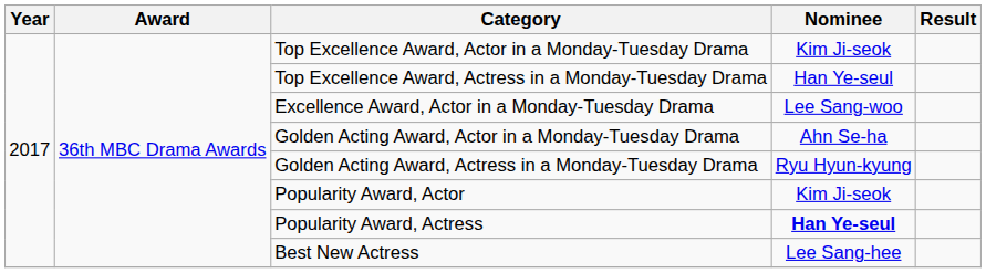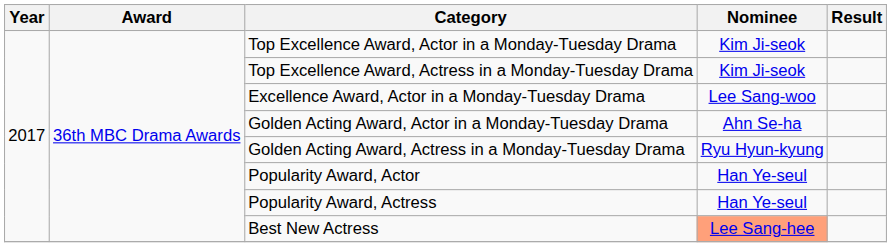 <table class="wikitable">
 <tr>
 <th>Year</th>
 <th>Award</th>
 <th>Category</th>
 <th>Nominee</th>
 <th>Result</th>
 </tr>
 <tr>
 <td rowspan="8" style="text-align:center;">2017</td>
 <td rowspan="8"><a href='#'>36th MBC Drama Awards</a></td>
 <td>Top Excellence Award, Actor in a Monday-Tuesday Drama</td>
 <td style="text-align:center;"><a href='#'>Kim Ji-seok</a></td>
 <td></td>
 </tr>
 <tr>
 <td>Top Excellence Award, Actress in a Monday-Tuesday Drama</td>
-<td style="text-align:center;"><a href='#'>Han Ye-seul</a></td>
+<td style="text-align:center;"><a href='#'>Kim Ji-seok</a></td>
 <td></td>
 </tr>
 <tr>
 <td>Excellence Award, Actor in a Monday-Tuesday Drama</td>
 <td style="text-align:center;"><a href='#'>Lee Sang-woo</a></td>
 <td></td>
 </tr>
 <tr>
 <td>Golden Acting Award, Actor in a Monday-Tuesday Drama</td>
 <td style="text-align:center;"><a href='#'>Ahn Se-ha</a></td>
 <td></td>
 </tr>
 <tr>
 <td>Golden Acting Award, Actress in a Monday-Tuesday Drama</td>
 <td style="text-align:center;"><a href='#'>Ryu Hyun-kyung</a></td>
 <td></td>
 </tr>
 <tr>
 <td>Popularity Award, Actor</td>
-<td style="text-align:center;"><a href='#'>Kim Ji-seok</a></td>
+<td style="text-align:center;"><a href='#'>Han Ye-seul</a></td>
 <td></td>
 </tr>
 <tr>
 <td>Popularity Award, Actress</td>
-<td style="text-align:center;"><strong><a href='#'>Han Ye-seul</a></strong></td>
+<td style="text-align:center;"><a href='#'>Han Ye-seul</a></td>
 <td></td>
 </tr>
 <tr>
 <td>Best New Actress</td>
-<td style="text-align:center;"><a href='#'>Lee Sang-hee</a></td>
+<td style="background: lightsalmon; text-align:center;"><a href='#'>Lee Sang-hee</a></td>
 <td></td>
 </tr>
 <tr>
 </tr>
 </table>
